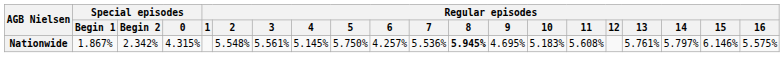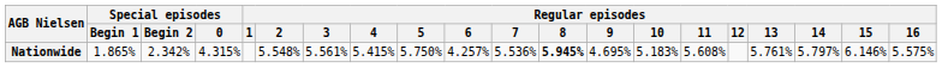 <table class="wikitable collapsible collapsed" style="text-align:center;">
 <tr>
 <th rowspan=2>AGB Nielsen</th>
 <th colspan=3>Special episodes</th>
 <th colspan=16>Regular episodes</th>
 </tr>
 <tr>
 <th>Begin 1</th>
 <th>Begin 2</th>
 <th>0</th>
 <th>1</th>
 <th>2</th>
 <th>3</th>
 <th>4</th>
 <th>5</th>
 <th>6</th>
 <th>7</th>
 <th>8</th>
 <th>9</th>
 <th>10</th>
 <th>11</th>
 <th>12</th>
 <th>13</th>
 <th>14</th>
 <th>15</th>
 <th>16</th>
 </tr>
 <tr>
 <th>Nationwide</th>
-<td>1.867%</td>
+<td>1.865%</td>
 <td>2.342%</td>
 <td>4.315%</td>
 <td></td>
 <td>5.548%</td>
 <td>5.561%</td>
-<td>5.145%</td>
+<td>5.415%</td>
 <td>5.750%</td>
 <td>4.257%</td>
 <td>5.536%</td>
 <td><strong>5.945%</strong></td>
 <td>4.695%</td>
 <td>5.183%</td>
 <td>5.608%</td>
 <td></td>
 <td>5.761%</td>
 <td>5.797%</td>
 <td>6.146%</td>
 <td>5.575%</td>
 </tr>
 </table>
